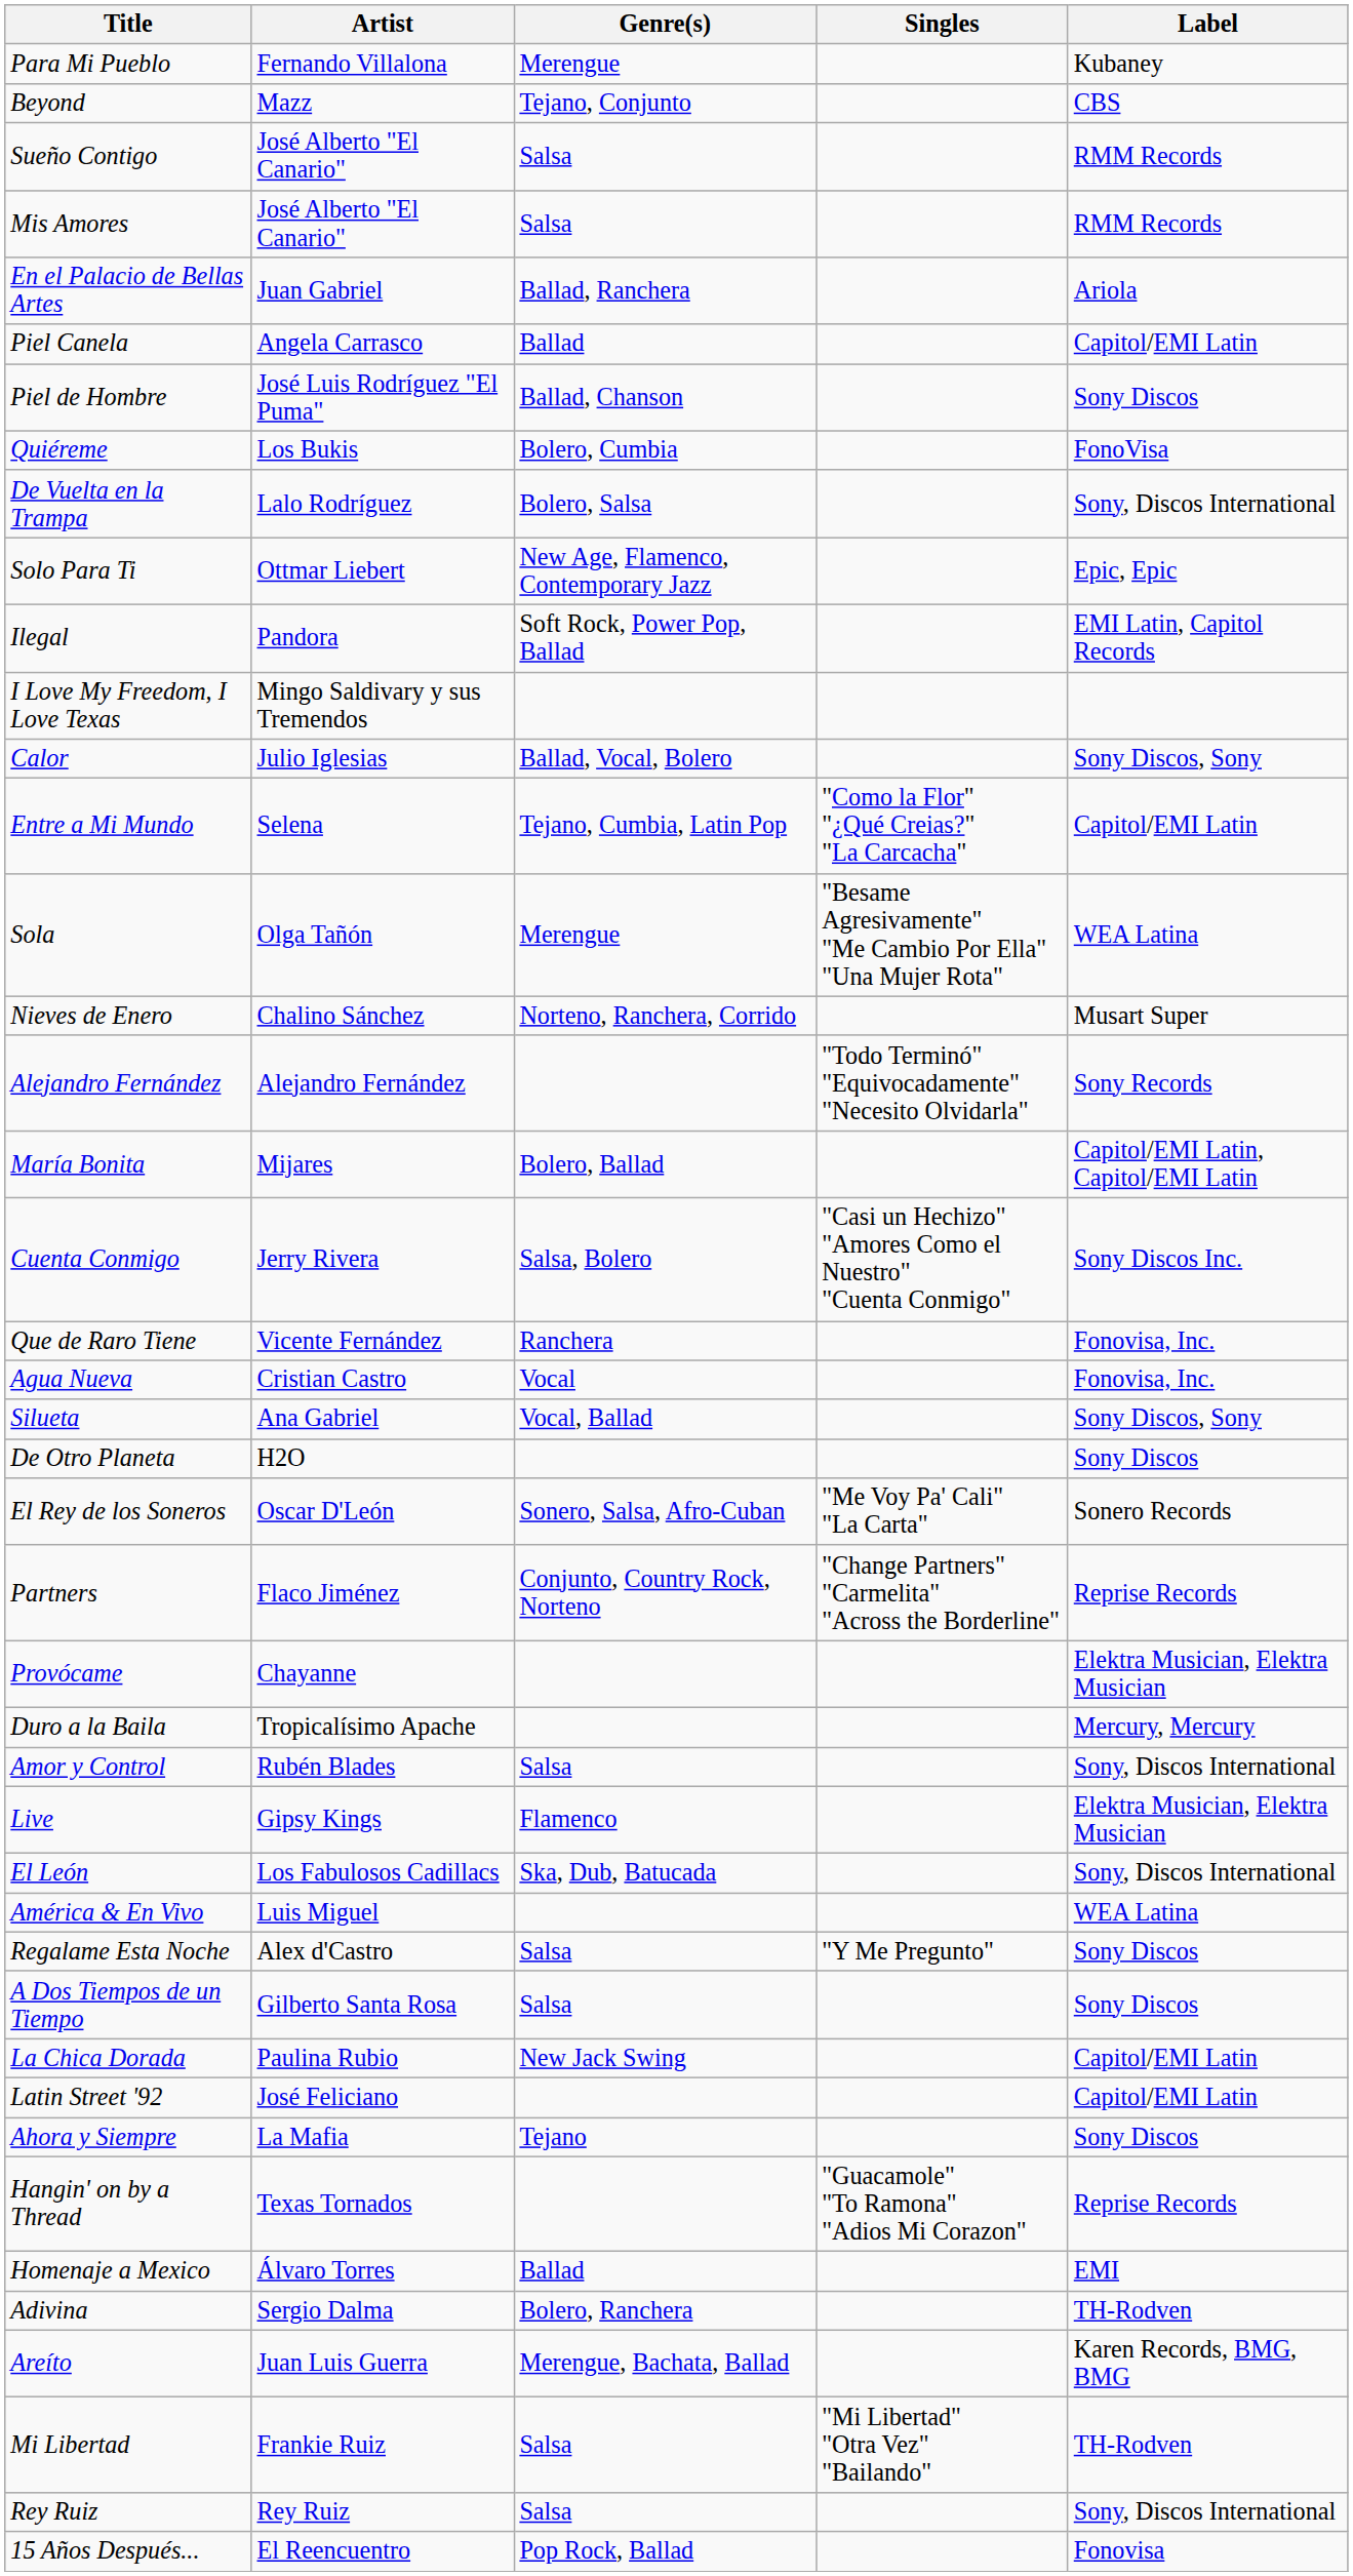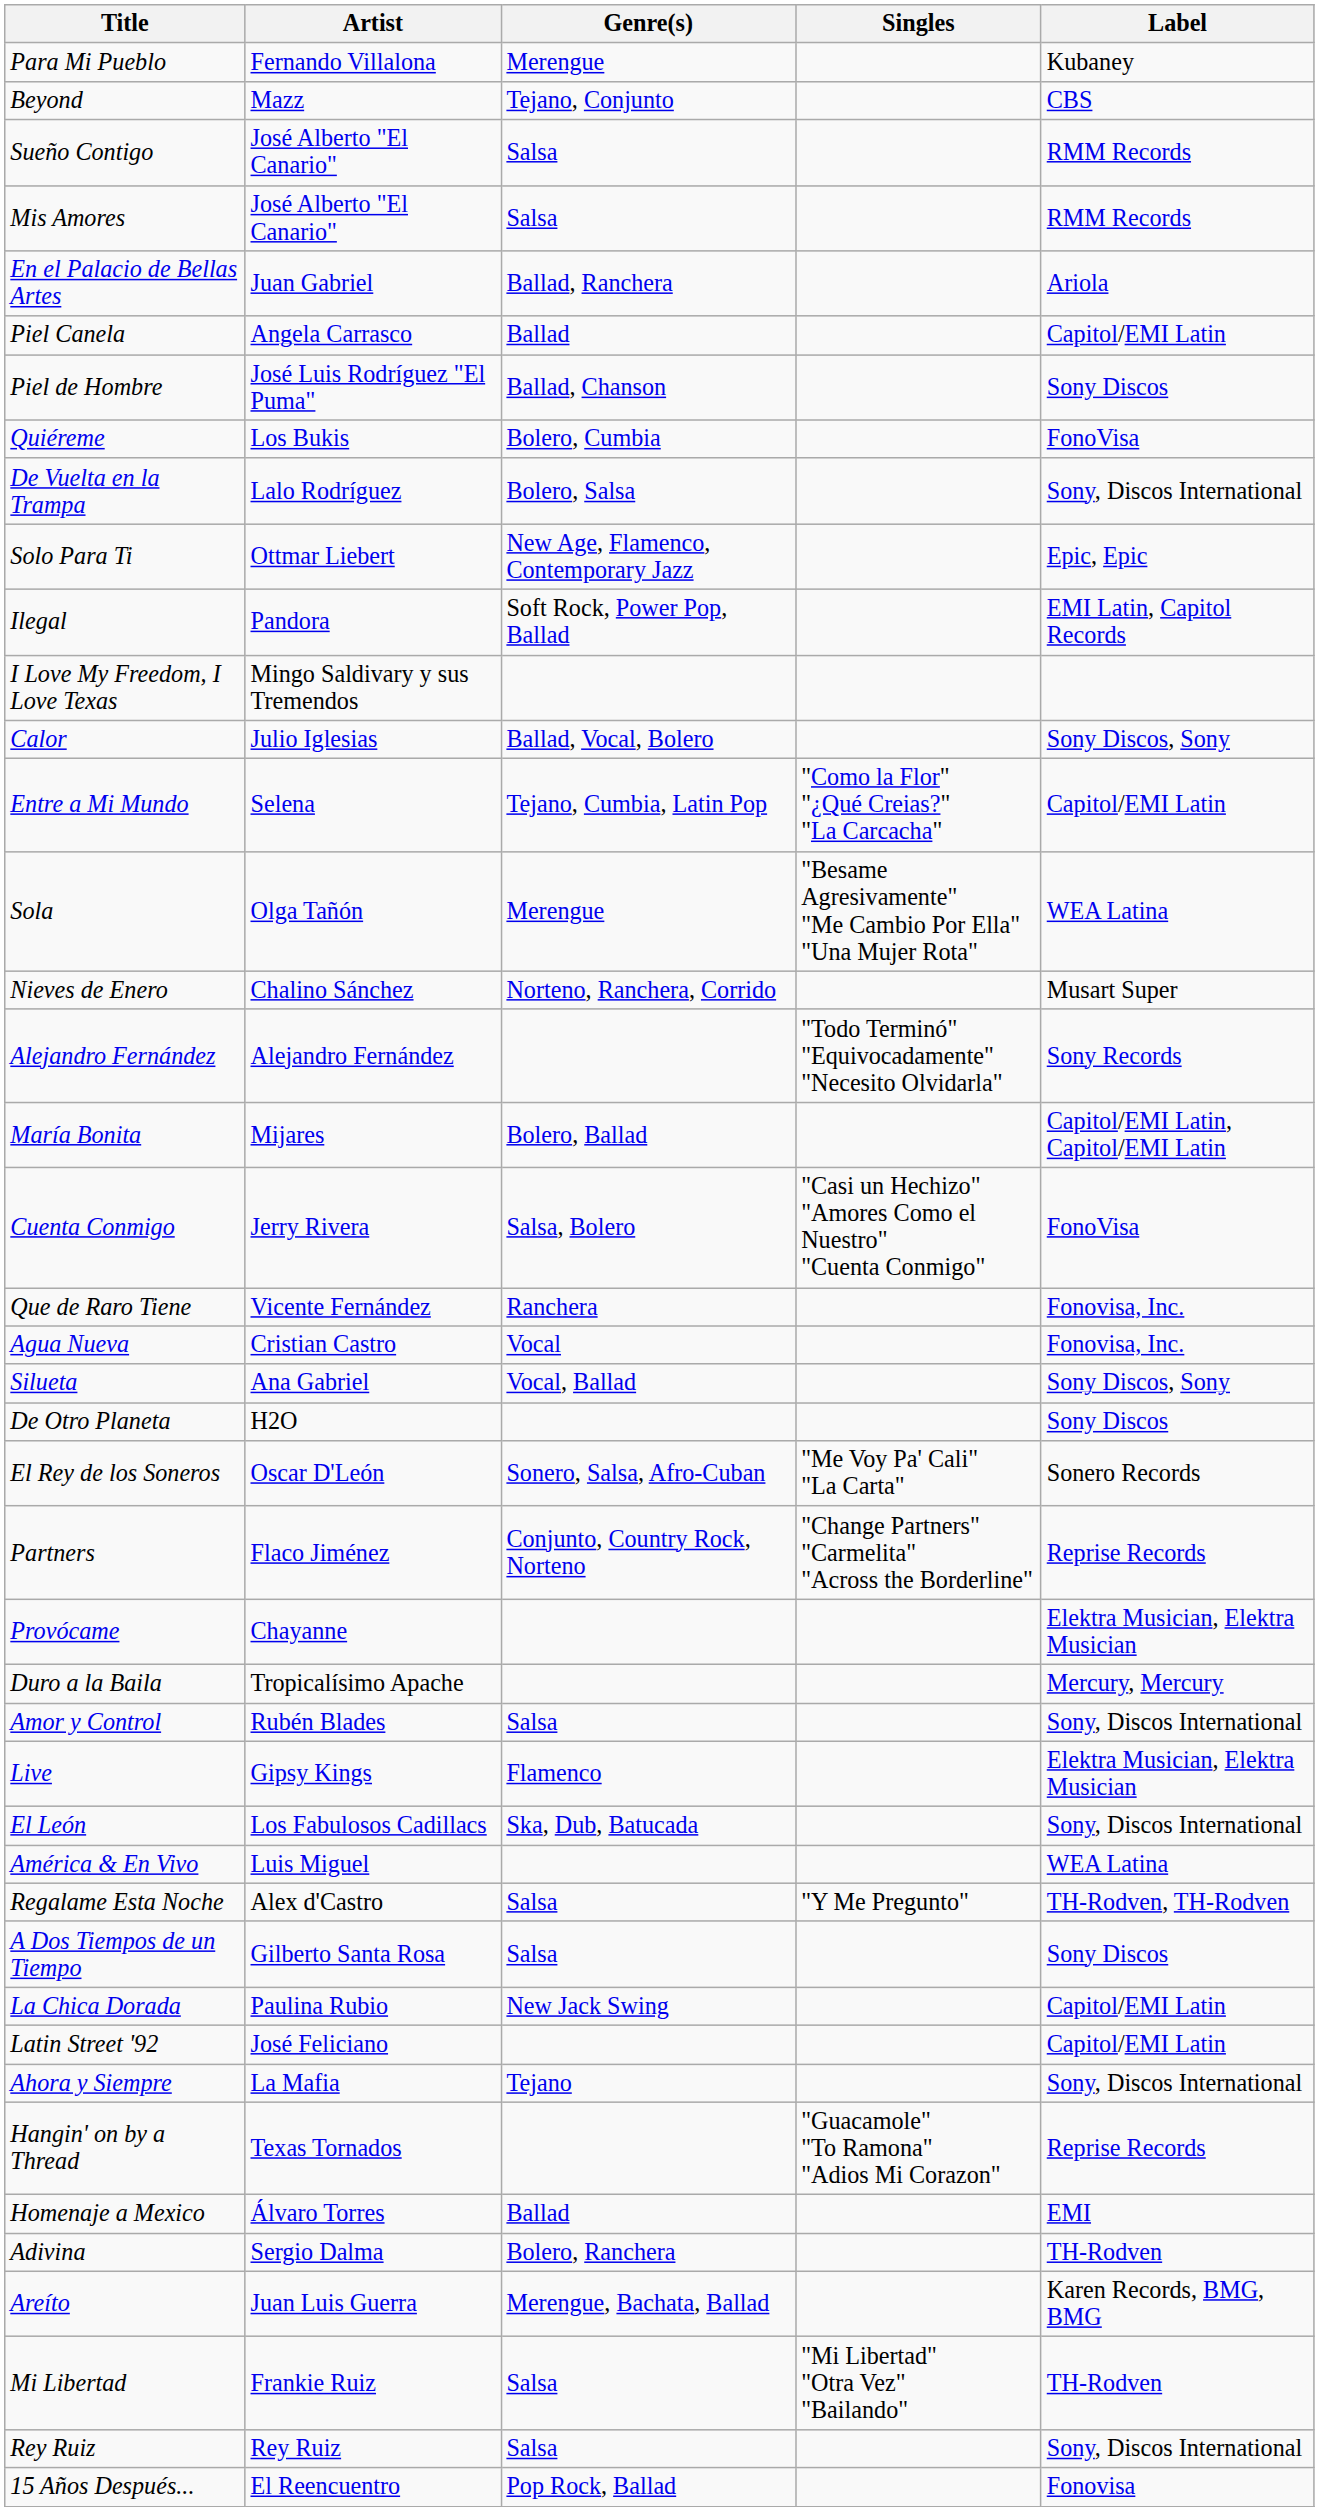 <table class="wikitable sortable" style="text-align: left;">
 <tr>
 <th>Title</th>
 <th>Artist</th>
 <th>Genre(s)</th>
 <th>Singles</th>
 <th>Label</th>
 </tr>
 <tr>
 <td><em>Para Mi Pueblo</em></td>
 <td><a href='#'>Fernando Villalona</a></td>
 <td><a href='#'>Merengue</a></td>
 <td></td>
 <td>Kubaney</td>
 </tr>
 <tr>
 <td><em>Beyond</em></td>
 <td><a href='#'>Mazz</a></td>
 <td><a href='#'>Tejano</a>, <a href='#'>Conjunto</a></td>
 <td></td>
 <td><a href='#'>CBS</a></td>
 </tr>
 <tr>
 <td><em>Sueño Contigo</em></td>
 <td><a href='#'>José Alberto "El Canario"</a></td>
 <td><a href='#'>Salsa</a></td>
 <td></td>
 <td><a href='#'>RMM Records</a></td>
 </tr>
 <tr>
 <td><em>Mis Amores</em></td>
 <td><a href='#'>José Alberto "El Canario"</a></td>
 <td><a href='#'>Salsa</a></td>
 <td></td>
 <td><a href='#'>RMM Records</a></td>
 </tr>
 <tr>
 <td><em><a href='#'>En el Palacio de Bellas Artes</a></em></td>
 <td><a href='#'>Juan Gabriel</a></td>
 <td><a href='#'>Ballad</a>, <a href='#'>Ranchera</a></td>
 <td></td>
 <td><a href='#'>Ariola</a></td>
 </tr>
 <tr>
 <td><em>Piel Canela</em></td>
 <td><a href='#'>Angela Carrasco</a></td>
 <td><a href='#'>Ballad</a></td>
 <td></td>
 <td><a href='#'>Capitol</a>/<a href='#'>EMI Latin</a></td>
 </tr>
 <tr>
 <td><em>Piel de Hombre</em></td>
 <td><a href='#'>José Luis Rodríguez "El Puma"</a></td>
 <td><a href='#'>Ballad</a>, <a href='#'>Chanson</a></td>
 <td></td>
 <td><a href='#'>Sony Discos</a></td>
 </tr>
 <tr>
 <td><em><a href='#'>Quiéreme</a></em></td>
 <td><a href='#'>Los Bukis</a></td>
 <td><a href='#'>Bolero</a>, <a href='#'>Cumbia</a></td>
 <td></td>
 <td><a href='#'>FonoVisa</a></td>
 </tr>
 <tr>
 <td><em><a href='#'>De Vuelta en la Trampa</a></em></td>
 <td><a href='#'>Lalo Rodríguez</a></td>
 <td><a href='#'>Bolero</a>, <a href='#'>Salsa</a></td>
 <td></td>
 <td><a href='#'>Sony</a>, Discos International</td>
 </tr>
 <tr>
 <td><em>Solo Para Ti</em></td>
 <td><a href='#'>Ottmar Liebert</a></td>
 <td><a href='#'>New Age</a>, <a href='#'>Flamenco</a>, <a href='#'>Contemporary Jazz</a></td>
 <td></td>
 <td><a href='#'>Epic</a>, <a href='#'>Epic</a></td>
 </tr>
 <tr>
 <td><em>Ilegal</em></td>
 <td><a href='#'>Pandora</a></td>
 <td>Soft Rock, <a href='#'>Power Pop</a>, <a href='#'>Ballad</a></td>
 <td></td>
 <td><a href='#'>EMI Latin</a>, <a href='#'>Capitol Records</a></td>
 </tr>
 <tr>
 <td><em>I Love My Freedom, I Love Texas</em></td>
 <td>Mingo Saldivary y sus Tremendos</td>
 <td></td>
 <td></td>
 <td></td>
 </tr>
 <tr>
 <td><em><a href='#'>Calor</a></em></td>
 <td><a href='#'>Julio Iglesias</a></td>
 <td><a href='#'>Ballad</a>, <a href='#'>Vocal</a>, <a href='#'>Bolero</a></td>
 <td></td>
 <td><a href='#'>Sony Discos</a>, <a href='#'>Sony</a></td>
 </tr>
 <tr>
 <td><em><a href='#'>Entre a Mi Mundo</a></em></td>
 <td><a href='#'>Selena</a></td>
 <td><a href='#'>Tejano</a>, <a href='#'>Cumbia</a>, <a href='#'>Latin Pop</a></td>
 <td>"<a href='#'>Como la Flor</a>"<br>"<a href='#'>¿Qué Creias?</a>"<br>"<a href='#'>La Carcacha</a>"</td>
 <td><a href='#'>Capitol</a>/<a href='#'>EMI Latin</a></td>
 </tr>
 <tr>
 <td><em>Sola</em></td>
 <td><a href='#'>Olga Tañón</a></td>
 <td><a href='#'>Merengue</a></td>
 <td>"Besame Agresivamente"<br>"Me Cambio Por Ella"<br>"Una Mujer Rota"</td>
 <td><a href='#'>WEA Latina</a></td>
 </tr>
 <tr>
 <td><em>Nieves de Enero</em></td>
 <td><a href='#'>Chalino Sánchez</a></td>
 <td><a href='#'>Norteno</a>, <a href='#'>Ranchera</a>, <a href='#'>Corrido</a></td>
 <td></td>
 <td>Musart Super</td>
 </tr>
 <tr>
 <td><em><a href='#'>Alejandro Fernández</a></em></td>
 <td><a href='#'>Alejandro Fernández</a></td>
 <td></td>
 <td>"Todo Terminó"<br>"Equivocadamente"<br>"Necesito Olvidarla"</td>
 <td><a href='#'>Sony Records</a></td>
 </tr>
 <tr>
 <td><em><a href='#'>María Bonita</a></em></td>
 <td><a href='#'>Mijares</a></td>
 <td><a href='#'>Bolero</a>, <a href='#'>Ballad</a></td>
 <td></td>
 <td><a href='#'>Capitol</a>/<a href='#'>EMI Latin</a>, <a href='#'>Capitol</a>/<a href='#'>EMI Latin</a></td>
 </tr>
 <tr>
 <td><em><a href='#'>Cuenta Conmigo</a></em></td>
 <td><a href='#'>Jerry Rivera</a></td>
 <td><a href='#'>Salsa</a>, <a href='#'>Bolero</a></td>
 <td>"Casi un Hechizo"<br>"Amores Como el Nuestro"<br>"Cuenta Conmigo"</td>
-<td><a href='#'>Sony Discos Inc.</a></td>
+<td><a href='#'>FonoVisa</a></td>
 </tr>
 <tr>
 <td><em>Que de Raro Tiene</em></td>
 <td><a href='#'>Vicente Fernández</a></td>
 <td><a href='#'>Ranchera</a></td>
 <td></td>
 <td><a href='#'>Fonovisa, Inc.</a></td>
 </tr>
 <tr>
 <td><em><a href='#'>Agua Nueva</a></em></td>
 <td><a href='#'>Cristian Castro</a></td>
 <td><a href='#'>Vocal</a></td>
 <td></td>
 <td><a href='#'>Fonovisa, Inc.</a></td>
 </tr>
 <tr>
 <td><em><a href='#'>Silueta</a></em></td>
 <td><a href='#'>Ana Gabriel</a></td>
 <td><a href='#'>Vocal</a>, <a href='#'>Ballad</a></td>
 <td></td>
 <td><a href='#'>Sony Discos</a>, <a href='#'>Sony</a></td>
 </tr>
 <tr>
 <td><em>De Otro Planeta</em></td>
 <td>H2O</td>
 <td></td>
 <td></td>
 <td><a href='#'>Sony Discos</a></td>
 </tr>
 <tr>
 <td><em>El Rey de los Soneros</em></td>
 <td><a href='#'>Oscar D'León</a></td>
 <td><a href='#'>Sonero</a>, <a href='#'>Salsa</a>, <a href='#'>Afro-Cuban</a></td>
 <td>"Me Voy Pa' Cali"<br>"La Carta"</td>
 <td>Sonero Records</td>
 </tr>
 <tr>
 <td><em>Partners</em></td>
 <td><a href='#'>Flaco Jiménez</a></td>
 <td><a href='#'>Conjunto</a>, <a href='#'>Country Rock</a>, <a href='#'>Norteno</a></td>
 <td>"Change Partners"<br>"Carmelita"<br>"Across the Borderline"</td>
 <td><a href='#'>Reprise Records</a></td>
 </tr>
 <tr>
 <td><em><a href='#'>Provócame</a></em></td>
 <td><a href='#'>Chayanne</a></td>
 <td></td>
 <td></td>
 <td><a href='#'>Elektra Musician</a>, <a href='#'>Elektra Musician</a></td>
 </tr>
 <tr>
 <td><em>Duro a la Baila</em></td>
 <td>Tropicalísimo Apache</td>
 <td></td>
 <td></td>
 <td><a href='#'>Mercury</a>, <a href='#'>Mercury</a></td>
 </tr>
 <tr>
 <td><em><a href='#'>Amor y Control</a></em></td>
 <td><a href='#'>Rubén Blades</a></td>
 <td><a href='#'>Salsa</a></td>
 <td></td>
 <td><a href='#'>Sony</a>, Discos International</td>
 </tr>
 <tr>
 <td><em><a href='#'>Live</a></em></td>
 <td><a href='#'>Gipsy Kings</a></td>
 <td><a href='#'>Flamenco</a></td>
 <td></td>
 <td><a href='#'>Elektra Musician</a>, <a href='#'>Elektra Musician</a></td>
 </tr>
 <tr>
 <td><em><a href='#'>El León</a></em></td>
 <td><a href='#'>Los Fabulosos Cadillacs</a></td>
 <td><a href='#'>Ska</a>, <a href='#'>Dub</a>, <a href='#'>Batucada</a></td>
 <td></td>
 <td><a href='#'>Sony</a>, Discos International</td>
 </tr>
 <tr>
 <td><em><a href='#'>América & En Vivo</a></em></td>
 <td><a href='#'>Luis Miguel</a></td>
 <td></td>
 <td></td>
 <td><a href='#'>WEA Latina</a></td>
 </tr>
 <tr>
 <td><em>Regalame Esta Noche</em></td>
 <td>Alex d'Castro</td>
 <td><a href='#'>Salsa</a></td>
 <td>"Y Me Pregunto"</td>
-<td><a href='#'>Sony Discos</a></td>
+<td><a href='#'>TH-Rodven</a>, <a href='#'>TH-Rodven</a></td>
 </tr>
 <tr>
 <td><em><a href='#'>A Dos Tiempos de un Tiempo</a></em></td>
 <td><a href='#'>Gilberto Santa Rosa</a></td>
 <td><a href='#'>Salsa</a></td>
 <td></td>
 <td><a href='#'>Sony Discos</a></td>
 </tr>
 <tr>
 <td><em><a href='#'>La Chica Dorada</a></em></td>
 <td><a href='#'>Paulina Rubio</a></td>
 <td><a href='#'>New Jack Swing</a></td>
 <td></td>
 <td><a href='#'>Capitol</a>/<a href='#'>EMI Latin</a></td>
 </tr>
 <tr>
 <td><em>Latin Street '92</em></td>
 <td><a href='#'>José Feliciano</a></td>
 <td></td>
 <td></td>
 <td><a href='#'>Capitol</a>/<a href='#'>EMI Latin</a></td>
 </tr>
 <tr>
 <td><em><a href='#'>Ahora y Siempre</a></em></td>
 <td><a href='#'>La Mafia</a></td>
 <td><a href='#'>Tejano</a></td>
 <td></td>
-<td><a href='#'>Sony Discos</a></td>
+<td><a href='#'>Sony</a>, Discos International</td>
 </tr>
 <tr>
 <td><em>Hangin' on by a Thread</em></td>
 <td><a href='#'>Texas Tornados</a></td>
 <td></td>
 <td>"Guacamole"<br>"To Ramona"<br>"Adios Mi Corazon"</td>
 <td><a href='#'>Reprise Records</a></td>
 </tr>
 <tr>
 <td><em>Homenaje a Mexico</em></td>
 <td><a href='#'>Álvaro Torres</a></td>
 <td><a href='#'>Ballad</a></td>
 <td></td>
 <td><a href='#'>EMI</a></td>
 </tr>
 <tr>
 <td><em>Adivina</em></td>
 <td><a href='#'>Sergio Dalma</a></td>
 <td><a href='#'>Bolero</a>, <a href='#'>Ranchera</a></td>
 <td></td>
 <td><a href='#'>TH-Rodven</a></td>
 </tr>
 <tr>
 <td><em><a href='#'>Areíto</a></em></td>
 <td><a href='#'>Juan Luis Guerra</a></td>
 <td><a href='#'>Merengue</a>, <a href='#'>Bachata</a>, <a href='#'>Ballad</a></td>
 <td></td>
 <td>Karen Records, <a href='#'>BMG</a>, <a href='#'>BMG</a></td>
 </tr>
 <tr>
 <td><em>Mi Libertad</em></td>
 <td><a href='#'>Frankie Ruiz</a></td>
 <td><a href='#'>Salsa</a></td>
 <td>"Mi Libertad"<br>"Otra Vez"<br>"Bailando"</td>
 <td><a href='#'>TH-Rodven</a></td>
 </tr>
 <tr>
 <td><em>Rey Ruiz</em></td>
 <td><a href='#'>Rey Ruiz</a></td>
 <td><a href='#'>Salsa</a></td>
 <td></td>
 <td><a href='#'>Sony</a>, Discos International</td>
 </tr>
 <tr>
 <td><em>15 Años Después...</em></td>
 <td><a href='#'>El Reencuentro</a></td>
 <td><a href='#'>Pop Rock</a>, <a href='#'>Ballad</a></td>
 <td></td>
 <td><a href='#'>Fonovisa</a></td>
 </tr>
 <tr>
 </tr>
 </table>
